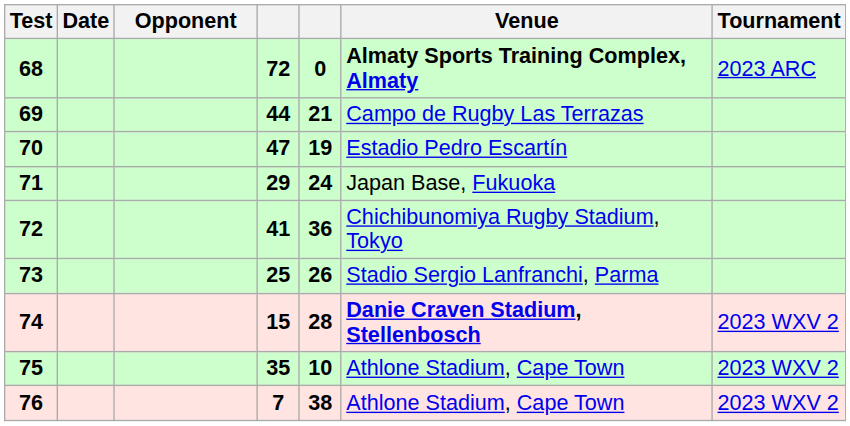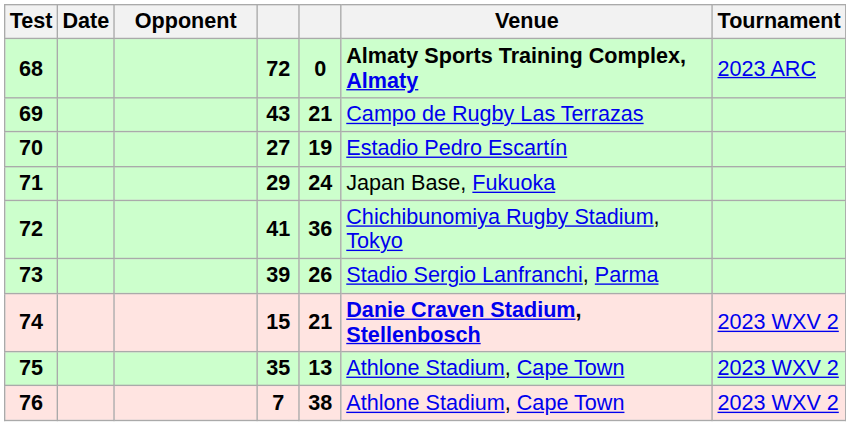 <table class="wikitable sortable" style="width:100%">
 <tr>
 <th style="width:5%">Test</th>
 <th>Date</th>
 <th style="width:17%">Opponent</th>
 <th style="width:5%"></th>
 <th style="width:5%"></th>
 <th>Venue</th>
 <th>Tournament</th>
 </tr>
 <tr bgcolor="#ccffcc">
 <td align="center"><strong>68</strong></td>
 <td></td>
 <td></td>
 <td align="center"><strong>72</strong></td>
 <td align="center"><strong>0</strong></td>
 <td><strong>Almaty Sports Training Complex, <a href='#'>Almaty</a></strong></td>
 <td><a href='#'>2023 ARC</a></td>
 </tr>
 <tr bgcolor="#ccffcc">
 <td align="center"><strong>69</strong></td>
 <td></td>
 <td></td>
-<td align="center"><strong>44</strong></td>
+<td align="center"><strong>43</strong></td>
 <td align="center"><strong>21</strong></td>
 <td><a href='#'>Campo de Rugby Las Terrazas</a></td>
 <td></td>
 </tr>
 <tr bgcolor="#ccffcc">
 <td align="center"><strong>70</strong></td>
 <td></td>
 <td></td>
-<td align="center"><strong>47</strong></td>
+<td align="center"><strong>27</strong></td>
 <td align="center"><strong>19</strong></td>
 <td><a href='#'>Estadio Pedro Escartín</a></td>
 <td></td>
 </tr>
 <tr bgcolor="#ccffcc">
 <td align="center"><strong>71</strong></td>
 <td></td>
 <td></td>
 <td align="center"><strong>29</strong></td>
 <td align="center"><strong>24</strong></td>
 <td>Japan Base, <a href='#'>Fukuoka</a></td>
 <td></td>
 </tr>
 <tr bgcolor="#ccffcc">
 <td align="center"><strong>72</strong></td>
 <td></td>
 <td></td>
 <td align="center"><strong>41</strong></td>
 <td align="center"><strong>36</strong></td>
 <td><a href='#'>Chichibunomiya Rugby Stadium</a>, <a href='#'>Tokyo</a></td>
 <td></td>
 </tr>
 <tr bgcolor="#ccffcc">
 <td align="center"><strong>73</strong></td>
 <td></td>
 <td></td>
-<td align="center"><strong>25</strong></td>
+<td align="center"><strong>39</strong></td>
 <td align="center"><strong>26</strong></td>
 <td><a href='#'>Stadio Sergio Lanfranchi</a>, <a href='#'>Parma</a></td>
 <td></td>
 </tr>
 <tr bgcolor="#FFE4E1">
 <td align="center"><strong>74</strong></td>
 <td></td>
 <td></td>
 <td align="center"><strong>15</strong></td>
-<td align="center"><strong>28</strong></td>
+<td align="center"><strong>21</strong></td>
 <td><strong><a href='#'>Danie Craven Stadium</a>, <a href='#'>Stellenbosch</a></strong></td>
 <td><a href='#'>2023 WXV 2</a></td>
 </tr>
 <tr bgcolor="#ccffcc">
 <td align="center"><strong>75</strong></td>
 <td></td>
 <td></td>
 <td align="center"><strong>35</strong></td>
-<td align="center"><strong>10</strong></td>
+<td align="center"><strong>13</strong></td>
 <td><a href='#'>Athlone Stadium</a>, <a href='#'>Cape Town</a></td>
 <td><a href='#'>2023 WXV 2</a></td>
 </tr>
 <tr bgcolor="#FFE4E1">
 <td align="center"><strong>76</strong></td>
 <td></td>
 <td></td>
 <td align="center"><strong>7</strong></td>
 <td align="center"><strong>38</strong></td>
 <td><a href='#'>Athlone Stadium</a>, <a href='#'>Cape Town</a></td>
 <td><a href='#'>2023 WXV 2</a></td>
 </tr>
 </table>
